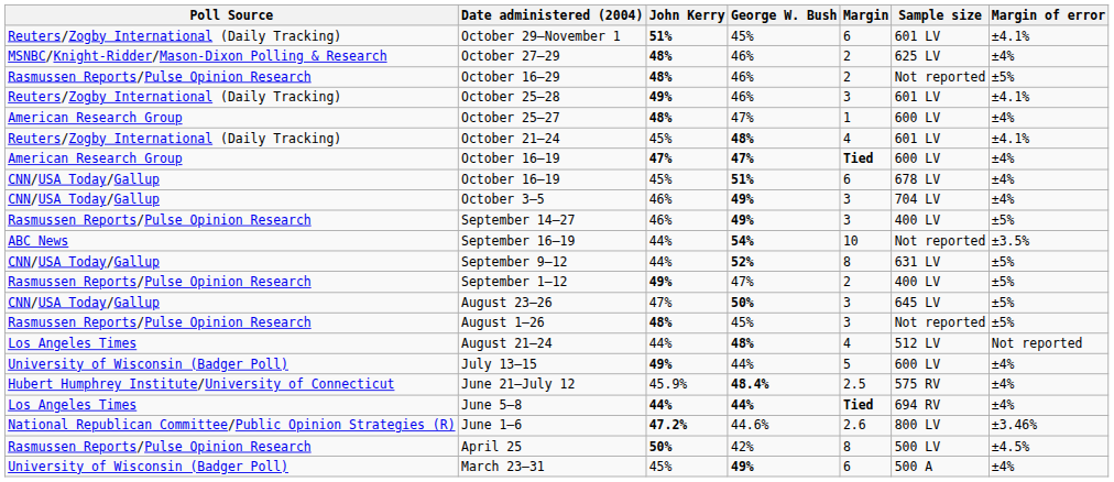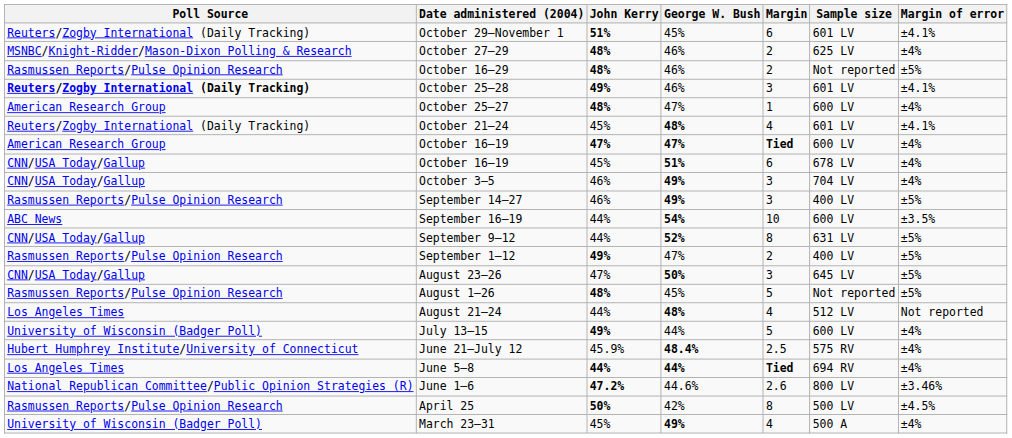 <table class="wikitable">
 <tr>
 <th>Poll Source</th>
 <th>Date administered (2004)</th>
 <th>John Kerry</th>
 <th>George W. Bush</th>
 <th>Margin</th>
 <th>Sample size</th>
 <th>Margin of error</th>
 </tr>
 <tr>
 <td><a href='#'>Reuters</a>/<a href='#'>Zogby International</a> (Daily Tracking)</td>
 <td>October 29–November 1</td>
 <td><strong>51%</strong></td>
 <td>45%</td>
 <td>6</td>
 <td>601 LV</td>
 <td>±4.1%</td>
 </tr>
 <tr>
 <td><a href='#'>MSNBC</a>/<a href='#'>Knight-Ridder</a>/<a href='#'>Mason-Dixon Polling & Research</a></td>
 <td>October 27–29</td>
 <td><strong>48%</strong></td>
 <td>46%</td>
 <td>2</td>
 <td>625 LV</td>
 <td>±4%</td>
 </tr>
 <tr>
 <td><a href='#'>Rasmussen Reports</a>/<a href='#'>Pulse Opinion Research</a></td>
 <td>October 16–29</td>
 <td><strong>48%</strong></td>
 <td>46%</td>
 <td>2</td>
 <td>Not reported</td>
 <td>±5%</td>
 </tr>
 <tr>
-<td><a href='#'>Reuters</a>/<a href='#'>Zogby International</a> (Daily Tracking)</td>
+<td><strong><a href='#'>Reuters</a>/<a href='#'>Zogby International</a> (Daily Tracking)</strong></td>
 <td>October 25–28</td>
 <td><strong>49%</strong></td>
 <td>46%</td>
 <td>3</td>
 <td>601 LV</td>
 <td>±4.1%</td>
 </tr>
 <tr>
 <td><a href='#'>American Research Group</a></td>
 <td>October 25–27</td>
 <td><strong>48%</strong></td>
 <td>47%</td>
 <td>1</td>
 <td>600 LV</td>
 <td>±4%</td>
 </tr>
 <tr>
 <td><a href='#'>Reuters</a>/<a href='#'>Zogby International</a> (Daily Tracking)</td>
 <td>October 21–24</td>
 <td>45%</td>
 <td><strong>48%</strong></td>
 <td>4</td>
 <td>601 LV</td>
 <td>±4.1%</td>
 </tr>
 <tr>
 <td><a href='#'>American Research Group</a></td>
 <td>October 16–19</td>
 <td><strong>47%</strong></td>
 <td><strong>47%</strong></td>
 <td><strong>Tied</strong></td>
 <td>600 LV</td>
 <td>±4%</td>
 </tr>
 <tr>
 <td><a href='#'>CNN</a>/<a href='#'>USA Today</a>/<a href='#'>Gallup</a></td>
 <td>October 16–19</td>
 <td>45%</td>
 <td><strong>51%</strong></td>
 <td>6</td>
 <td>678 LV</td>
 <td>±4%</td>
 </tr>
 <tr>
 <td><a href='#'>CNN</a>/<a href='#'>USA Today</a>/<a href='#'>Gallup</a></td>
 <td>October 3–5</td>
 <td>46%</td>
 <td><strong>49%</strong></td>
 <td>3</td>
 <td>704 LV</td>
 <td>±4%</td>
 </tr>
 <tr>
 <td><a href='#'>Rasmussen Reports</a>/<a href='#'>Pulse Opinion Research</a></td>
 <td>September 14–27</td>
 <td>46%</td>
 <td><strong>49%</strong></td>
 <td>3</td>
 <td>400 LV</td>
 <td>±5%</td>
 </tr>
 <tr>
 <td><a href='#'>ABC News</a></td>
 <td>September 16–19</td>
 <td>44%</td>
 <td><strong>54%</strong></td>
 <td>10</td>
-<td>Not reported</td>
+<td>600 LV</td>
 <td>±3.5%</td>
 </tr>
 <tr>
 <td><a href='#'>CNN</a>/<a href='#'>USA Today</a>/<a href='#'>Gallup</a></td>
 <td>September 9–12</td>
 <td>44%</td>
 <td><strong>52%</strong></td>
 <td>8</td>
 <td>631 LV</td>
 <td>±5%</td>
 </tr>
 <tr>
 <td><a href='#'>Rasmussen Reports</a>/<a href='#'>Pulse Opinion Research</a></td>
 <td>September 1–12</td>
 <td><strong>49%</strong></td>
 <td>47%</td>
 <td>2</td>
 <td>400 LV</td>
 <td>±5%</td>
 </tr>
 <tr>
 <td><a href='#'>CNN</a>/<a href='#'>USA Today</a>/<a href='#'>Gallup</a></td>
 <td>August 23–26</td>
 <td>47%</td>
 <td><strong>50%</strong></td>
 <td>3</td>
 <td>645 LV</td>
 <td>±5%</td>
 </tr>
 <tr>
 <td><a href='#'>Rasmussen Reports</a>/<a href='#'>Pulse Opinion Research</a></td>
 <td>August 1–26</td>
 <td><strong>48%</strong></td>
 <td>45%</td>
-<td>3</td>
+<td>5</td>
 <td>Not reported</td>
 <td>±5%</td>
 </tr>
 <tr>
 <td><a href='#'>Los Angeles Times</a></td>
 <td>August 21–24</td>
 <td>44%</td>
 <td><strong>48%</strong></td>
 <td>4</td>
 <td>512 LV</td>
 <td>Not reported</td>
 </tr>
 <tr>
 <td><a href='#'>University of Wisconsin (Badger Poll)</a></td>
 <td>July 13–15</td>
 <td><strong>49%</strong></td>
 <td>44%</td>
 <td>5</td>
 <td>600 LV</td>
 <td>±4%</td>
 </tr>
 <tr>
 <td><a href='#'>Hubert Humphrey Institute</a>/<a href='#'>University of Connecticut</a></td>
 <td>June 21–July 12</td>
 <td>45.9%</td>
 <td><strong>48.4%</strong></td>
 <td>2.5</td>
 <td>575 RV</td>
 <td>±4%</td>
 </tr>
 <tr>
 <td><a href='#'>Los Angeles Times</a></td>
 <td>June 5–8</td>
 <td><strong>44%</strong></td>
 <td><strong>44%</strong></td>
 <td><strong>Tied</strong></td>
 <td>694 RV</td>
 <td>±4%</td>
 </tr>
 <tr>
 <td><a href='#'>National Republican Committee</a>/<a href='#'>Public Opinion Strategies (R)</a></td>
 <td>June 1–6</td>
 <td><strong>47.2%</strong></td>
 <td>44.6%</td>
 <td>2.6</td>
 <td>800 LV</td>
 <td>±3.46%</td>
 </tr>
 <tr>
 <td><a href='#'>Rasmussen Reports</a>/<a href='#'>Pulse Opinion Research</a></td>
 <td>April 25</td>
 <td><strong>50%</strong></td>
 <td>42%</td>
 <td>8</td>
 <td>500 LV</td>
 <td>±4.5%</td>
 </tr>
 <tr>
 <td><a href='#'>University of Wisconsin (Badger Poll)</a></td>
 <td>March 23–31</td>
 <td>45%</td>
 <td><strong>49%</strong></td>
-<td>6</td>
+<td>4</td>
 <td>500 A</td>
 <td>±4%</td>
 </tr>
 </table>
